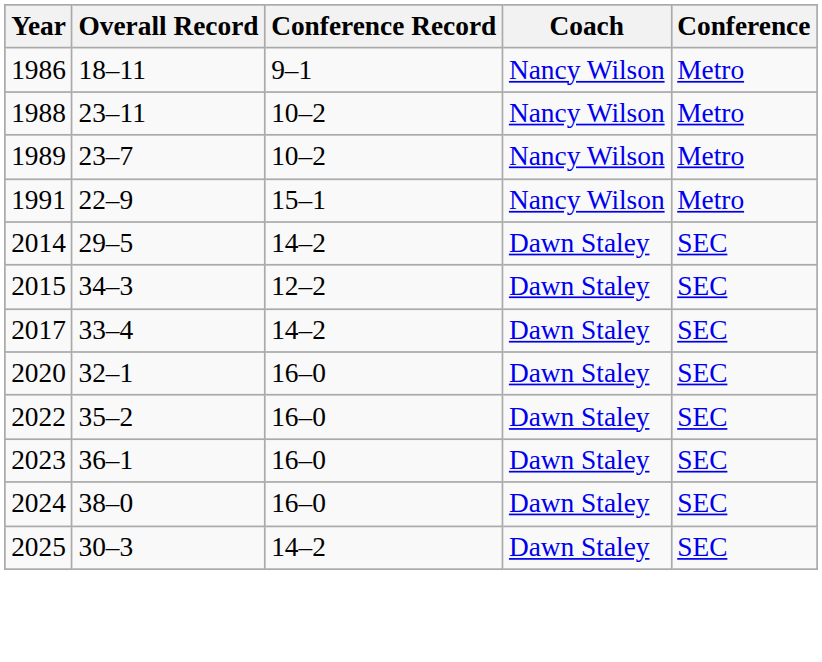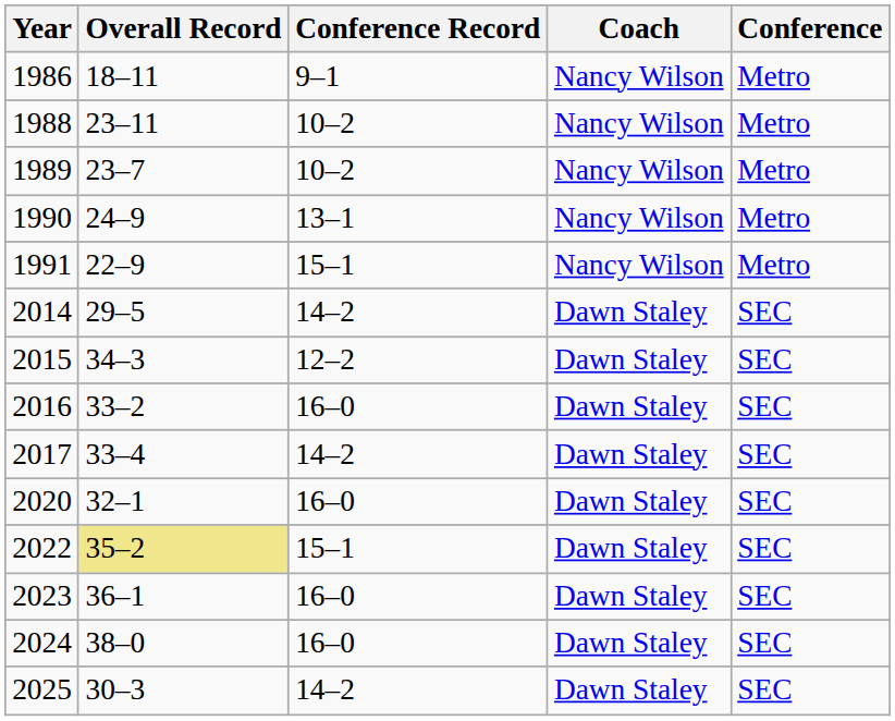 <table class="wikitable">
 <tr>
 <th>Year</th>
 <th>Overall Record</th>
 <th>Conference Record</th>
 <th>Coach</th>
 <th>Conference</th>
 </tr>
 <tr>
 <td>1986</td>
 <td>18–11</td>
 <td>9–1</td>
 <td><a href='#'>Nancy Wilson</a></td>
 <td><a href='#'>Metro</a></td>
 </tr>
 <tr>
 <td>1988</td>
 <td>23–11</td>
 <td>10–2</td>
 <td><a href='#'>Nancy Wilson</a></td>
 <td><a href='#'>Metro</a></td>
 </tr>
 <tr>
 <td>1989</td>
 <td>23–7</td>
 <td>10–2</td>
 <td><a href='#'>Nancy Wilson</a></td>
 <td><a href='#'>Metro</a></td>
 </tr>
 <tr>
+<td>1990</td>
+<td>24–9</td>
+<td>13–1</td>
+<td><a href='#'>Nancy Wilson</a></td>
+<td><a href='#'>Metro</a></td>
+</tr>
+<tr>
 <td>1991</td>
 <td>22–9</td>
 <td>15–1</td>
 <td><a href='#'>Nancy Wilson</a></td>
 <td><a href='#'>Metro</a></td>
 </tr>
 <tr>
 <td>2014</td>
 <td>29–5</td>
 <td>14–2</td>
 <td><a href='#'>Dawn Staley</a></td>
 <td><a href='#'>SEC</a></td>
 </tr>
 <tr>
 <td>2015</td>
 <td>34–3</td>
 <td>12–2</td>
 <td><a href='#'>Dawn Staley</a></td>
 <td><a href='#'>SEC</a></td>
 </tr>
 <tr>
+<td>2016</td>
+<td>33–2</td>
+<td>16–0</td>
+<td><a href='#'>Dawn Staley</a></td>
+<td><a href='#'>SEC</a></td>
+</tr>
+<tr>
 <td>2017</td>
 <td>33–4</td>
 <td>14–2</td>
 <td><a href='#'>Dawn Staley</a></td>
 <td><a href='#'>SEC</a></td>
 </tr>
 <tr>
 <td>2020</td>
 <td>32–1</td>
 <td>16–0</td>
 <td><a href='#'>Dawn Staley</a></td>
 <td><a href='#'>SEC</a></td>
 </tr>
 <tr>
 <td>2022</td>
-<td>35–2</td>
-<td>16–0</td>
+<td style="background: khaki;">35–2</td>
+<td>15–1</td>
 <td><a href='#'>Dawn Staley</a></td>
 <td><a href='#'>SEC</a></td>
 </tr>
 <tr>
 <td>2023</td>
 <td>36–1</td>
 <td>16–0</td>
 <td><a href='#'>Dawn Staley</a></td>
 <td><a href='#'>SEC</a></td>
 </tr>
 <tr>
 <td>2024</td>
 <td>38–0</td>
 <td>16–0</td>
 <td><a href='#'>Dawn Staley</a></td>
 <td><a href='#'>SEC</a></td>
 </tr>
 <tr>
 <td>2025</td>
 <td>30–3</td>
 <td>14–2</td>
 <td><a href='#'>Dawn Staley</a></td>
 <td><a href='#'>SEC</a></td>
 </tr>
 </table>
